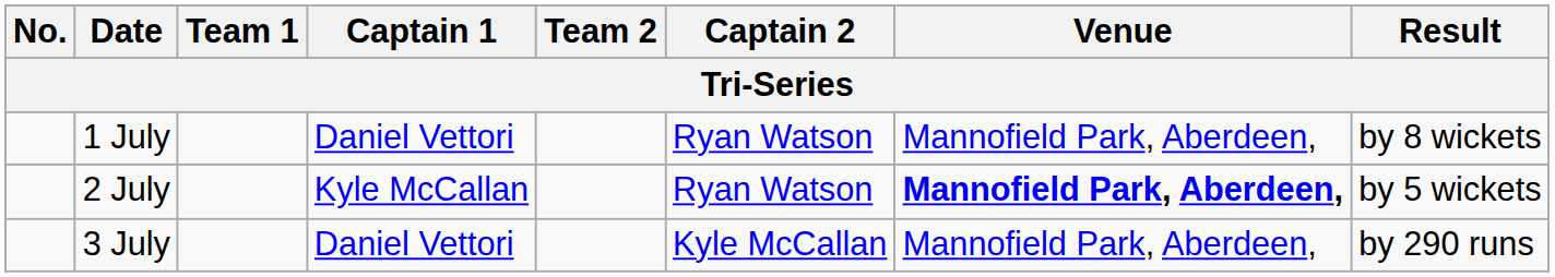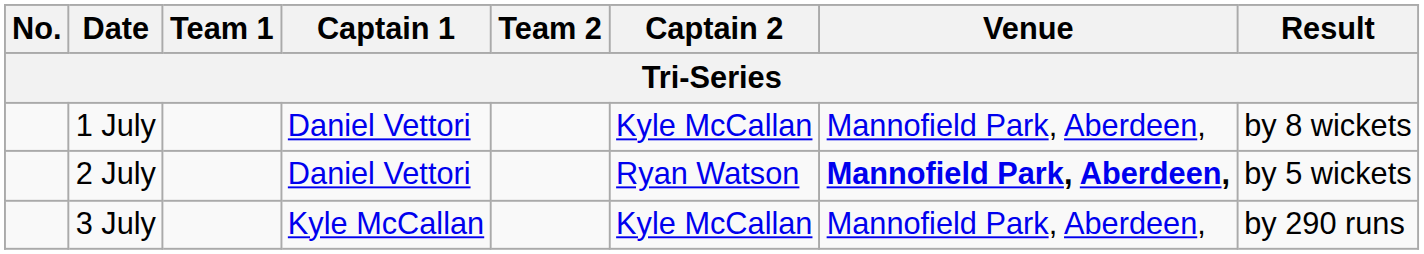 <table class="wikitable">
 <tr>
 <th>No.</th>
 <th>Date</th>
 <th>Team 1</th>
 <th>Captain 1</th>
 <th>Team 2</th>
 <th>Captain 2</th>
 <th>Venue</th>
 <th>Result</th>
 </tr>
 <tr>
 <th colspan="8">Tri-Series</th>
 </tr>
 <tr>
 <td></td>
 <td>1 July</td>
 <td></td>
 <td><a href='#'>Daniel Vettori</a></td>
 <td></td>
-<td><a href='#'>Ryan Watson</a></td>
+<td><a href='#'>Kyle McCallan</a></td>
 <td><a href='#'>Mannofield Park</a>, <a href='#'>Aberdeen</a>,</td>
 <td> by 8 wickets</td>
 </tr>
 <tr>
 <td></td>
 <td>2 July</td>
 <td></td>
-<td><a href='#'>Kyle McCallan</a></td>
+<td><a href='#'>Daniel Vettori</a></td>
 <td></td>
 <td><a href='#'>Ryan Watson</a></td>
 <td><strong><a href='#'>Mannofield Park</a>, <a href='#'>Aberdeen</a>,</strong></td>
 <td> by 5 wickets</td>
 </tr>
 <tr>
 <td></td>
 <td>3 July</td>
 <td></td>
-<td><a href='#'>Daniel Vettori</a></td>
+<td><a href='#'>Kyle McCallan</a></td>
 <td></td>
 <td><a href='#'>Kyle McCallan</a></td>
 <td><a href='#'>Mannofield Park</a>, <a href='#'>Aberdeen</a>,</td>
 <td> by 290 runs</td>
 </tr>
 </table>
